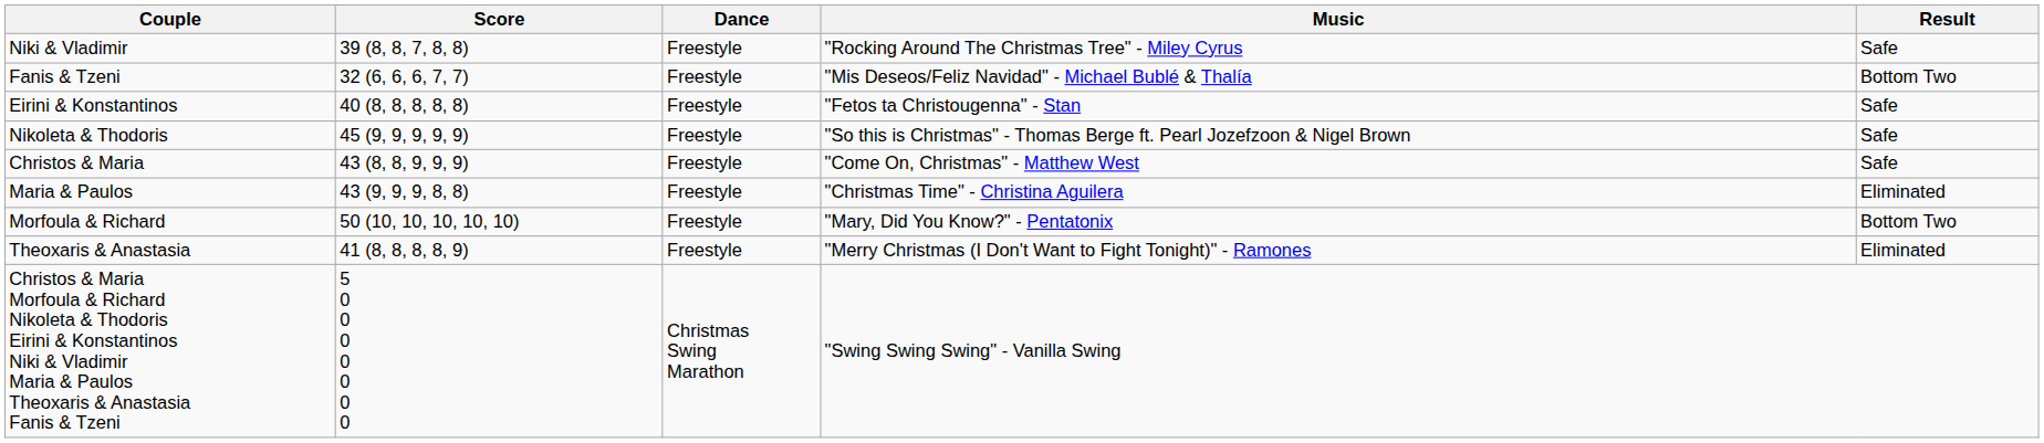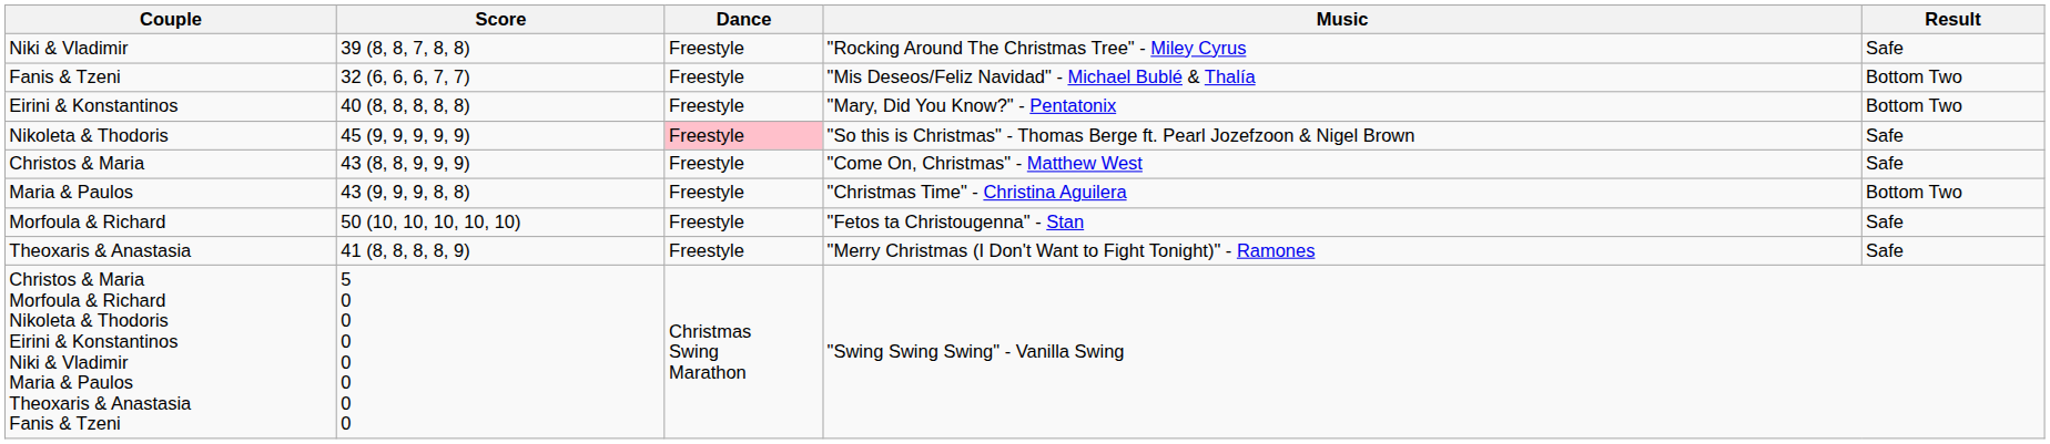 <table class="wikitable sortable" style="width:90%;">
 <tr>
 <th>Couple</th>
 <th>Score</th>
 <th>Dance</th>
 <th>Music</th>
 <th>Result</th>
 </tr>
 <tr>
 <td>Niki & Vladimir</td>
 <td>39 (8, 8, 7, 8, 8)</td>
 <td>Freestyle</td>
 <td>"Rocking Around The Christmas Tree" - <a href='#'>Miley Cyrus</a></td>
 <td>Safe</td>
 </tr>
 <tr>
 <td>Fanis & Tzeni</td>
 <td>32 (6, 6, 6, 7, 7)</td>
 <td>Freestyle</td>
 <td>"Mis Deseos/Feliz Navidad" - <a href='#'>Michael Bublé</a> & <a href='#'>Thalía</a></td>
 <td>Bottom Two</td>
 </tr>
 <tr>
 <td>Eirini & Konstantinos</td>
 <td>40 (8, 8, 8, 8, 8)</td>
 <td>Freestyle</td>
-<td>"Fetos ta Christougenna" - <a href='#'>Stan</a></td>
-<td>Safe</td>
+<td>"Mary, Did You Know?" - <a href='#'>Pentatonix</a></td>
+<td>Bottom Two</td>
 </tr>
 <tr>
 <td>Nikoleta & Thodoris</td>
 <td>45 (9, 9, 9, 9, 9)</td>
-<td>Freestyle</td>
+<td style="background: pink;">Freestyle</td>
 <td>"So this is Christmas" - Thomas Berge ft. Pearl Jozefzoon & Nigel Brown</td>
 <td>Safe</td>
 </tr>
 <tr>
 <td>Christos & Maria</td>
 <td>43 (8, 8, 9, 9, 9)</td>
 <td>Freestyle</td>
 <td>"Come On, Christmas" - <a href='#'>Matthew West</a></td>
 <td>Safe</td>
 </tr>
 <tr>
 <td>Maria & Paulos</td>
 <td>43 (9, 9, 9, 8, 8)</td>
 <td>Freestyle</td>
 <td>"Christmas Time" - <a href='#'>Christina Aguilera</a></td>
-<td>Eliminated</td>
+<td>Bottom Two</td>
 </tr>
 <tr>
 <td>Morfoula & Richard</td>
 <td>50 (10, 10, 10, 10, 10)</td>
 <td>Freestyle</td>
-<td>"Mary, Did You Know?" - <a href='#'>Pentatonix</a></td>
-<td>Bottom Two</td>
+<td>"Fetos ta Christougenna" - <a href='#'>Stan</a></td>
+<td>Safe</td>
 </tr>
 <tr>
 <td>Theoxaris & Anastasia</td>
 <td>41 (8, 8, 8, 8, 9)</td>
 <td>Freestyle</td>
 <td>"Merry Christmas (I Don't Want to Fight Tonight)" - <a href='#'>Ramones</a></td>
-<td>Eliminated</td>
+<td>Safe</td>
 </tr>
 <tr>
 <td>Christos & Maria<br>Morfoula & Richard<br>Nikoleta & Thodoris<br>Eirini & Konstantinos<br>Niki & Vladimir<br>Maria & Paulos<br>Theoxaris & Anastasia<br>Fanis & Tzeni</td>
 <td>5<br>0<br>0<br>0<br>0<br>0<br>0<br>0</td>
 <td>Christmas<br>Swing<br>Marathon</td>
 <td colspan="2">"Swing Swing Swing" - Vanilla Swing</td>
 </tr>
 </table>
